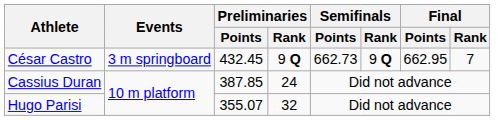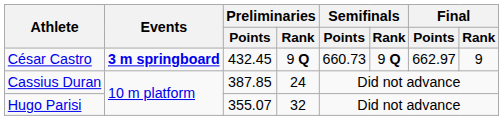 <table class=wikitable style="font-size:90%">
 <tr>
 <th rowspan="2">Athlete</th>
 <th rowspan="2">Events</th>
 <th colspan="2">Preliminaries</th>
 <th colspan="2">Semifinals</th>
 <th colspan="2">Final</th>
 </tr>
 <tr style="font-size:95%">
 <th>Points</th>
 <th>Rank</th>
 <th>Points</th>
 <th>Rank</th>
 <th>Points</th>
 <th>Rank</th>
 </tr>
 <tr align=center>
 <td align=left><a href='#'>César Castro</a></td>
-<td align=left><a href='#'>3 m springboard</a></td>
+<td align=left><strong><a href='#'>3 m springboard</a></strong></td>
 <td>432.45</td>
 <td>9 <strong>Q</strong></td>
-<td>662.73</td>
+<td>660.73</td>
 <td>9 <strong>Q</strong></td>
-<td>662.95</td>
-<td>7</td>
+<td>662.97</td>
+<td>9</td>
 </tr>
 <tr align=center>
 <td align=left><a href='#'>Cassius Duran</a></td>
 <td align=left rowspan=2><a href='#'>10 m platform</a></td>
 <td>387.85</td>
 <td>24</td>
 <td colspan=4>Did not advance</td>
 </tr>
 <tr align=center>
 <td align=left><a href='#'>Hugo Parisi</a></td>
 <td>355.07</td>
 <td>32</td>
 <td colspan=4>Did not advance</td>
 </tr>
 </table>
